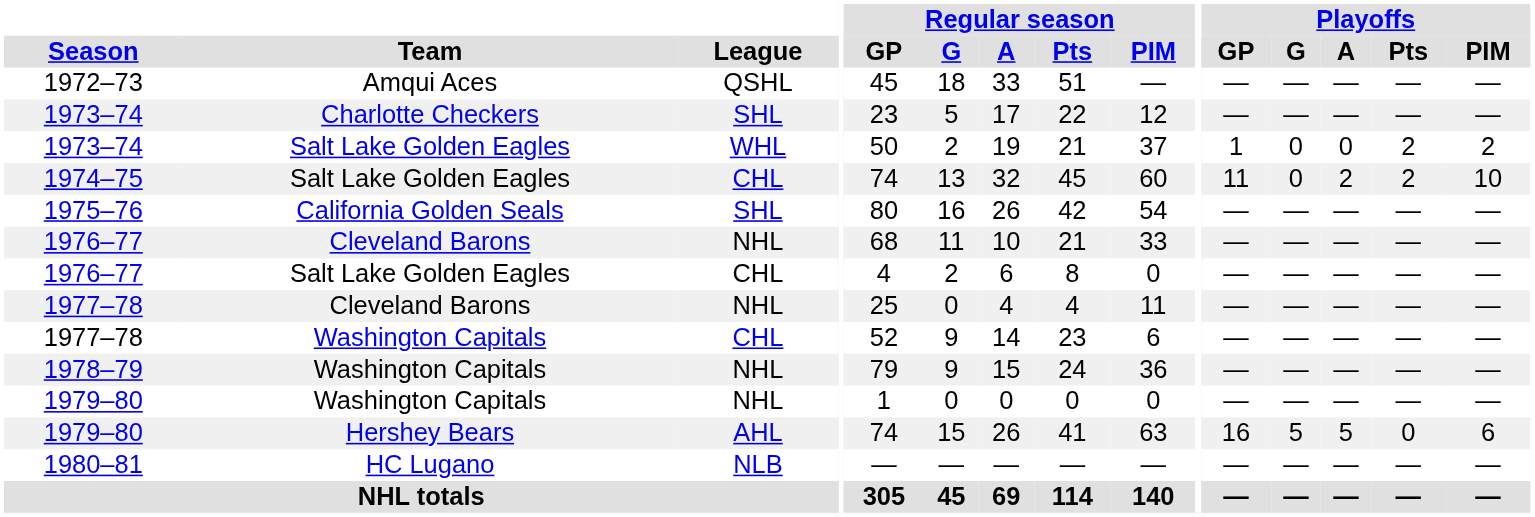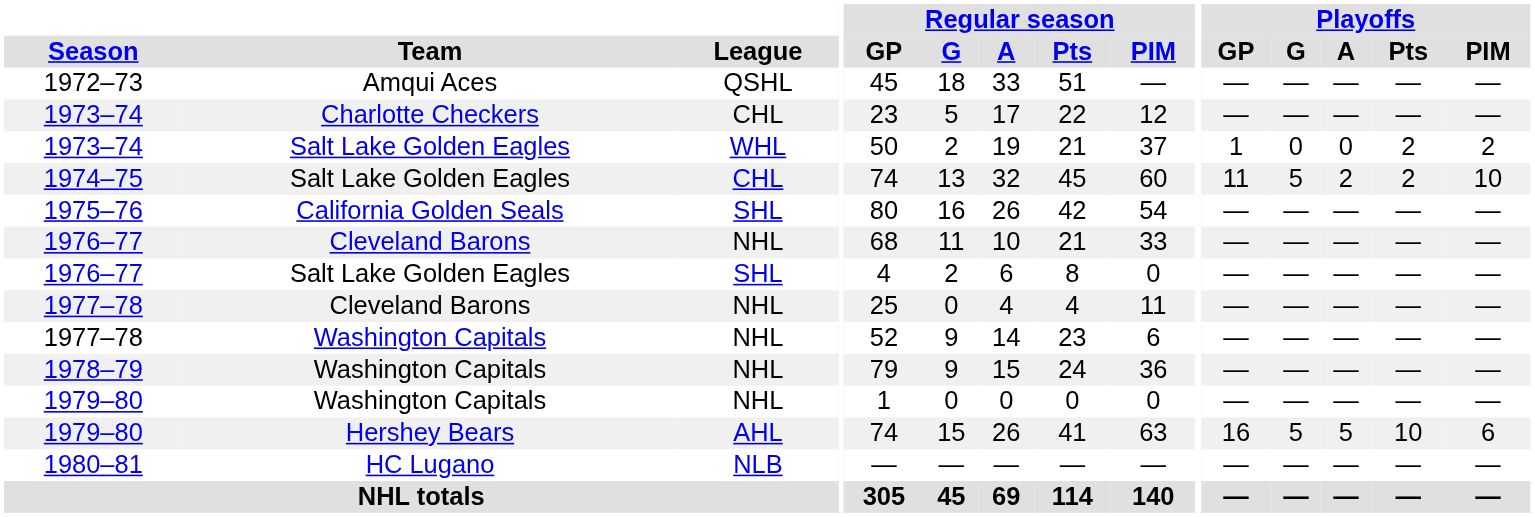 <table border="0" cellpadding="1" cellspacing="0" style="text-align:center; width:60em">
 <tr bgcolor="#e0e0e0">
 <th colspan="3" bgcolor="#ffffff"></th>
 <th rowspan="100" bgcolor="#ffffff"></th>
 <th colspan="5"><a href='#'>Regular season</a></th>
 <th rowspan="100" bgcolor="#ffffff"></th>
 <th colspan="5"><a href='#'>Playoffs</a></th>
 </tr>
 <tr bgcolor="#e0e0e0">
 <th><a href='#'>Season</a></th>
 <th>Team</th>
 <th>League</th>
 <th>GP</th>
 <th><a href='#'>G</a></th>
 <th><a href='#'>A</a></th>
 <th><a href='#'>Pts</a></th>
 <th><a href='#'>PIM</a></th>
 <th>GP</th>
 <th>G</th>
 <th>A</th>
 <th>Pts</th>
 <th>PIM</th>
 </tr>
 <tr>
 <td>1972–73</td>
 <td>Amqui Aces</td>
 <td>QSHL</td>
 <td>45</td>
 <td>18</td>
 <td>33</td>
 <td>51</td>
 <td>—</td>
 <td>—</td>
 <td>—</td>
 <td>—</td>
 <td>—</td>
 <td>—</td>
 </tr>
 <tr bgcolor="#f0f0f0">
 <td><a href='#'>1973–74</a></td>
 <td><a href='#'>Charlotte Checkers</a></td>
-<td><a href='#'>SHL</a></td>
+<td>CHL</td>
 <td>23</td>
 <td>5</td>
 <td>17</td>
 <td>22</td>
 <td>12</td>
 <td>—</td>
 <td>—</td>
 <td>—</td>
 <td>—</td>
 <td>—</td>
 </tr>
 <tr>
 <td><a href='#'>1973–74</a></td>
 <td><a href='#'>Salt Lake Golden Eagles</a></td>
 <td><a href='#'>WHL</a></td>
 <td>50</td>
 <td>2</td>
 <td>19</td>
 <td>21</td>
 <td>37</td>
 <td>1</td>
 <td>0</td>
 <td>0</td>
 <td>2</td>
 <td>2</td>
 </tr>
 <tr bgcolor="#f0f0f0">
 <td><a href='#'>1974–75</a></td>
 <td>Salt Lake Golden Eagles</td>
 <td><a href='#'>CHL</a></td>
 <td>74</td>
 <td>13</td>
 <td>32</td>
 <td>45</td>
 <td>60</td>
 <td>11</td>
-<td>0</td>
+<td>5</td>
 <td>2</td>
 <td>2</td>
 <td>10</td>
 </tr>
 <tr>
 <td><a href='#'>1975–76</a></td>
 <td><a href='#'>California Golden Seals</a></td>
 <td><a href='#'>SHL</a></td>
 <td>80</td>
 <td>16</td>
 <td>26</td>
 <td>42</td>
 <td>54</td>
 <td>—</td>
 <td>—</td>
 <td>—</td>
 <td>—</td>
 <td>—</td>
 </tr>
 <tr bgcolor="#f0f0f0">
 <td><a href='#'>1976–77</a></td>
 <td><a href='#'>Cleveland Barons</a></td>
 <td>NHL</td>
 <td>68</td>
 <td>11</td>
 <td>10</td>
 <td>21</td>
 <td>33</td>
 <td>—</td>
 <td>—</td>
 <td>—</td>
 <td>—</td>
 <td>—</td>
 </tr>
 <tr>
 <td><a href='#'>1976–77</a></td>
 <td>Salt Lake Golden Eagles</td>
-<td>CHL</td>
+<td><a href='#'>SHL</a></td>
 <td>4</td>
 <td>2</td>
 <td>6</td>
 <td>8</td>
 <td>0</td>
 <td>—</td>
 <td>—</td>
 <td>—</td>
 <td>—</td>
 <td>—</td>
 </tr>
 <tr bgcolor="#f0f0f0">
 <td><a href='#'>1977–78</a></td>
 <td>Cleveland Barons</td>
 <td>NHL</td>
 <td>25</td>
 <td>0</td>
 <td>4</td>
 <td>4</td>
 <td>11</td>
 <td>—</td>
 <td>—</td>
 <td>—</td>
 <td>—</td>
 <td>—</td>
 </tr>
 <tr>
 <td>1977–78</td>
 <td><a href='#'>Washington Capitals</a></td>
-<td><a href='#'>CHL</a></td>
+<td>NHL</td>
 <td>52</td>
 <td>9</td>
 <td>14</td>
 <td>23</td>
 <td>6</td>
 <td>—</td>
 <td>—</td>
 <td>—</td>
 <td>—</td>
 <td>—</td>
 </tr>
 <tr bgcolor="#f0f0f0">
 <td><a href='#'>1978–79</a></td>
 <td>Washington Capitals</td>
 <td>NHL</td>
 <td>79</td>
 <td>9</td>
 <td>15</td>
 <td>24</td>
 <td>36</td>
 <td>—</td>
 <td>—</td>
 <td>—</td>
 <td>—</td>
 <td>—</td>
 </tr>
 <tr>
 <td><a href='#'>1979–80</a></td>
 <td>Washington Capitals</td>
 <td>NHL</td>
 <td>1</td>
 <td>0</td>
 <td>0</td>
 <td>0</td>
 <td>0</td>
 <td>—</td>
 <td>—</td>
 <td>—</td>
 <td>—</td>
 <td>—</td>
 </tr>
 <tr bgcolor="#f0f0f0">
 <td><a href='#'>1979–80</a></td>
 <td><a href='#'>Hershey Bears</a></td>
 <td><a href='#'>AHL</a></td>
 <td>74</td>
 <td>15</td>
 <td>26</td>
 <td>41</td>
 <td>63</td>
 <td>16</td>
 <td>5</td>
 <td>5</td>
-<td>0</td>
+<td>10</td>
 <td>6</td>
 </tr>
 <tr>
 <td><a href='#'>1980–81</a></td>
 <td><a href='#'>HC Lugano</a></td>
 <td><a href='#'>NLB</a></td>
 <td>—</td>
 <td>—</td>
 <td>—</td>
 <td>—</td>
 <td>—</td>
 <td>—</td>
 <td>—</td>
 <td>—</td>
 <td>—</td>
 <td>—</td>
 </tr>
 <tr bgcolor="#e0e0e0">
 <th colspan="3">NHL totals</th>
 <th>305</th>
 <th>45</th>
 <th>69</th>
 <th>114</th>
 <th>140</th>
 <th>—</th>
 <th>—</th>
 <th>—</th>
 <th>—</th>
 <th>—</th>
 </tr>
 </table>
